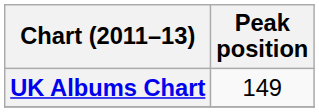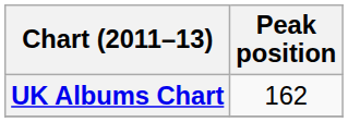 <table class="wikitable sortable plainrowheaders" style="text-align:center">
 <tr>
 <th scope="col">Chart (2011–13)</th>
 <th scope="col">Peak<br>position</th>
 </tr>
 <tr>
 <th scope="row"><a href='#'>UK Albums Chart</a></th>
-<td style="text-align:center;">149</td>
+<td style="text-align:center;">162</td>
 </tr>
 <tr>
 </tr>
 <tr>
 </tr>
 </table>
